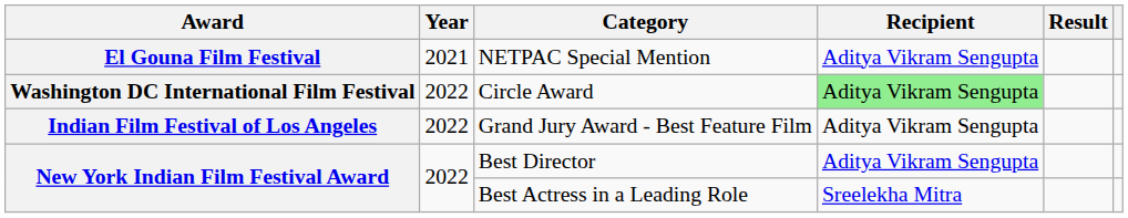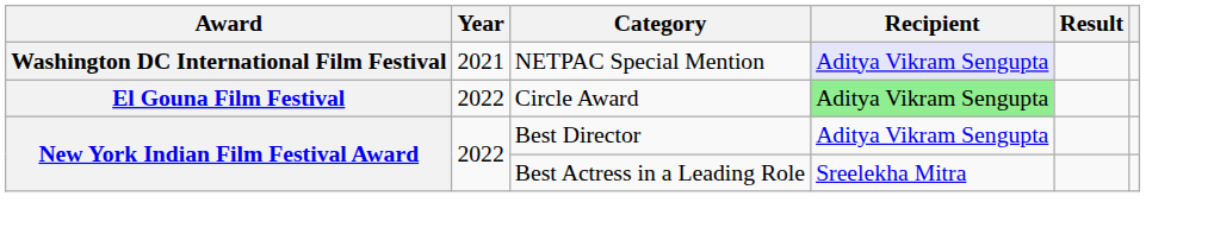 <table class="wikitable sortable">
 <tr>
 <th>Award</th>
 <th>Year</th>
 <th>Category</th>
 <th>Recipient</th>
 <th>Result</th>
 <th></th>
 </tr>
 <tr>
-<th><a href='#'>El Gouna Film Festival</a></th>
+<th>Washington DC International Film Festival</th>
 <td>2021</td>
 <td>NETPAC Special Mention</td>
-<td><a href='#'>Aditya Vikram Sengupta</a></td>
+<td style="background: lavender;"><a href='#'>Aditya Vikram Sengupta</a></td>
 <td></td>
 <td></td>
 </tr>
 <tr>
-<th>Washington DC International Film Festival</th>
+<th><a href='#'>El Gouna Film Festival</a></th>
 <td>2022</td>
 <td>Circle Award</td>
 <td style="background: lightgreen;">Aditya Vikram Sengupta</td>
-<td></td>
-<td></td>
-</tr>
-<tr>
-<th><a href='#'>Indian Film Festival of Los Angeles</a></th>
-<td>2022</td>
-<td>Grand Jury Award - Best Feature Film</td>
-<td>Aditya Vikram Sengupta</td>
 <td></td>
 <td></td>
 </tr>
 <tr>
 <th rowspan="2"><a href='#'>New York Indian Film Festival Award</a></th>
 <td rowspan="2">2022</td>
 <td>Best Director</td>
 <td><a href='#'>Aditya Vikram Sengupta</a></td>
 <td></td>
 <td></td>
 </tr>
 <tr>
 <td>Best Actress in a Leading Role</td>
 <td><a href='#'>Sreelekha Mitra</a></td>
 <td></td>
 <td></td>
 </tr>
 </table>
